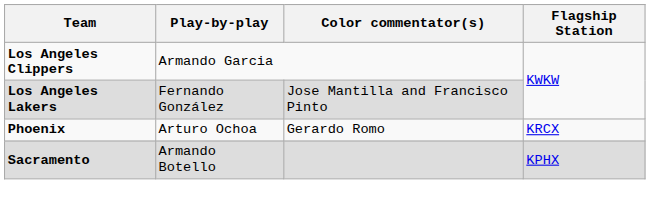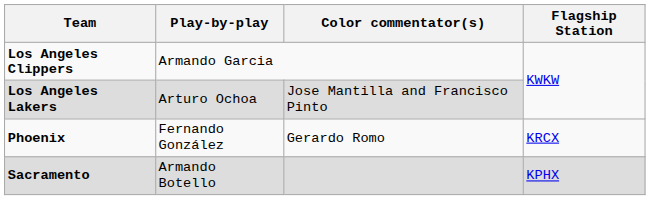 <table class="wikitable">
 <tr>
 <th>Team</th>
 <th>Play-by-play</th>
 <th>Color commentator(s)</th>
 <th>Flagship Station</th>
 </tr>
 <tr>
 <td><strong>Los Angeles Clippers</strong></td>
 <td colspan="2">Armando Garcia</td>
 <td rowspan="2"><a href='#'>KWKW</a></td>
 </tr>
 <tr style="background:#ddd;">
 <td><strong>Los Angeles Lakers</strong></td>
-<td>Fernando González</td>
+<td>Arturo Ochoa</td>
 <td>Jose Mantilla and Francisco Pinto</td>
 </tr>
 <tr>
 <td><strong>Phoenix</strong></td>
-<td>Arturo Ochoa</td>
+<td>Fernando González</td>
 <td>Gerardo Romo</td>
 <td><a href='#'>KRCX</a></td>
 </tr>
 <tr style="background:#ddd;">
 <td><strong>Sacramento</strong></td>
 <td>Armando Botello</td>
 <td></td>
 <td><a href='#'>KPHX</a></td>
 </tr>
 </table>
